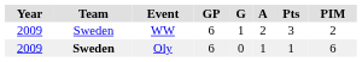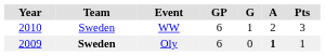 <table BORDER="0" CELLPADDING="2" CELLSPACING="0" width="35%">
 <tr ALIGN="center" bgcolor="#e0e0e0">
 <th>Year</th>
 <th>Team</th>
 <th>Event</th>
 <th>GP</th>
 <th>G</th>
 <th>A</th>
 <th>Pts</th>
-<th>PIM</th>
 </tr>
 <tr ALIGN="center">
-<td><a href='#'>2009</a></td>
+<td><a href='#'>2010</a></td>
 <td><a href='#'>Sweden</a></td>
 <td><a href='#'>WW</a></td>
 <td>6</td>
 <td>1</td>
 <td>2</td>
 <td>3</td>
-<td>2</td>
 </tr>
 <tr ALIGN="center" bgcolor="#f0f0f0">
 <td><a href='#'>2009</a></td>
 <td><strong>Sweden</strong></td>
 <td><a href='#'>Oly</a></td>
 <td>6</td>
 <td>0</td>
+<td><strong>1</strong></td>
 <td>1</td>
-<td>1</td>
-<td>6</td>
 </tr>
 </table>
